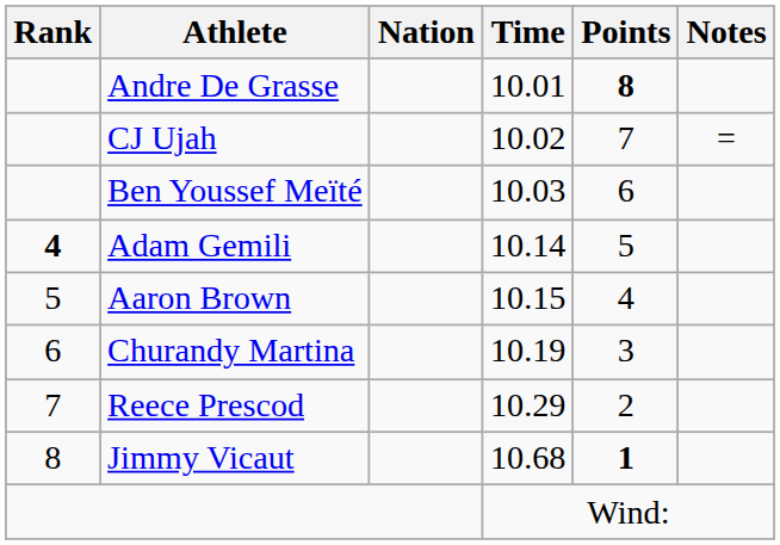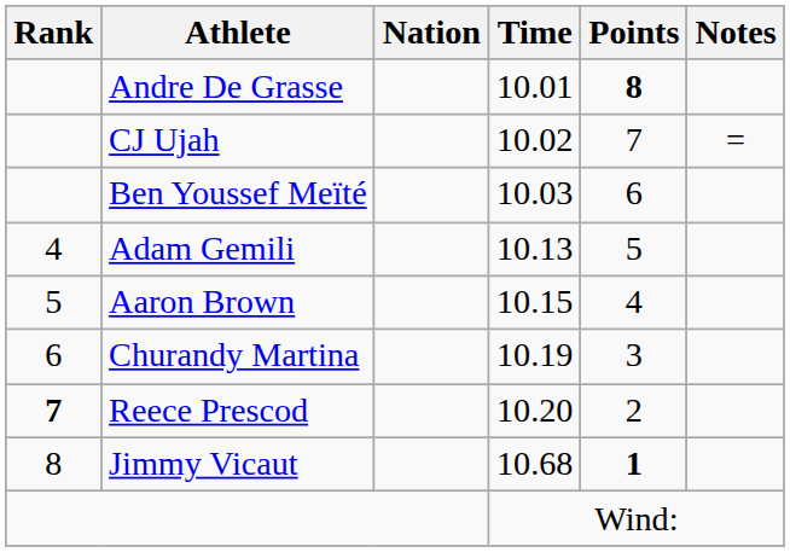 <table class="wikitable sortable" style="text-align:center;">
 <tr>
 <th scope="col" style="width: 10px;">Rank</th>
 <th scope="col">Athlete</th>
 <th scope="col">Nation</th>
 <th scope="col">Time</th>
 <th scope="col">Points</th>
 <th scope="col">Notes</th>
 </tr>
 <tr>
 <td></td>
 <td align=left><a href='#'>Andre De Grasse</a></td>
 <td align=left></td>
 <td>10.01</td>
 <td><strong>8</strong></td>
 <td></td>
 </tr>
 <tr>
 <td></td>
 <td align=left><a href='#'>CJ Ujah</a></td>
 <td align=left></td>
 <td>10.02</td>
 <td>7</td>
 <td>=</td>
 </tr>
 <tr>
 <td></td>
 <td align=left><a href='#'>Ben Youssef Meïté</a></td>
 <td align=left></td>
 <td>10.03</td>
 <td>6</td>
 <td></td>
 </tr>
 <tr>
-<td><strong>4</strong></td>
+<td>4</td>
 <td align=left><a href='#'>Adam Gemili</a></td>
 <td align=left></td>
-<td>10.14</td>
+<td>10.13</td>
 <td>5</td>
 <td></td>
 </tr>
 <tr>
 <td>5</td>
 <td align=left><a href='#'>Aaron Brown</a></td>
 <td align=left></td>
 <td>10.15</td>
 <td>4</td>
 <td></td>
 </tr>
 <tr>
 <td>6</td>
 <td align=left><a href='#'>Churandy Martina</a></td>
 <td align=left></td>
 <td>10.19</td>
 <td>3</td>
 <td></td>
 </tr>
 <tr>
-<td>7</td>
+<td><strong>7</strong></td>
 <td align=left><a href='#'>Reece Prescod</a></td>
 <td align=left></td>
-<td>10.29</td>
+<td>10.20</td>
 <td>2</td>
 <td></td>
 </tr>
 <tr>
 <td>8</td>
 <td align=left><a href='#'>Jimmy Vicaut</a></td>
 <td align=left></td>
 <td>10.68</td>
 <td><strong>1</strong></td>
 <td></td>
 </tr>
 <tr class="sortbottom">
 <td colspan="3"></td>
 <td colspan="3">Wind: </td>
 </tr>
 </table>
